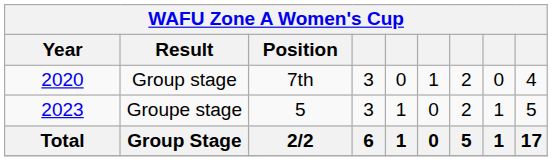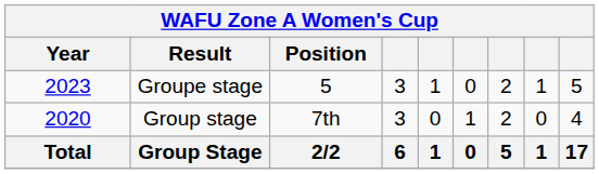 <table class="wikitable" style="text-align:center;">
 <tr>
 <th colspan="9"><a href='#'>WAFU Zone A Women's Cup</a></th>
 </tr>
 <tr>
 <th style="width:90px;">Year</th>
 <th style="width:100px;">Result</th>
 <th style="width:80px;">Position</th>
 <th style="width:20px;"></th>
 <th style="width:20px;"></th>
 <th style="width:20px;"></th>
 <th style="width:20px;"></th>
 <th style="width:20px;"></th>
 <th style="width:20px;"></th>
 </tr>
 <tr>
+<td> <a href='#'>2023</a></td>
+<td>Groupe stage</td>
+<td>5</td>
+<td>3</td>
+<td>1</td>
+<td>0</td>
+<td>2</td>
+<td>1</td>
+<td>5</td>
+</tr>
+<tr>
 <td> <a href='#'>2020</a></td>
 <td>Group stage</td>
 <td>7th</td>
 <td>3</td>
 <td>0</td>
 <td>1</td>
 <td>2</td>
 <td>0</td>
 <td>4</td>
-</tr>
-<tr>
-<td> <a href='#'>2023</a></td>
-<td>Groupe stage</td>
-<td>5</td>
-<td>3</td>
-<td>1</td>
-<td>0</td>
-<td>2</td>
-<td>1</td>
-<td>5</td>
 </tr>
 <tr>
 <th>Total</th>
 <th>Group Stage</th>
 <th>2/2</th>
 <th>6</th>
 <th>1</th>
 <th>0</th>
 <th>5</th>
 <th>1</th>
 <th>17</th>
 </tr>
 <tr>
 </tr>
 </table>
